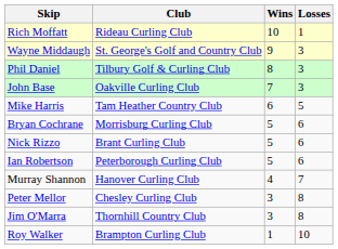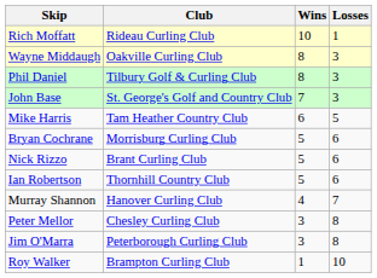 <table class="wikitable">
 <tr>
 <th>Skip</th>
 <th>Club</th>
 <th>Wins</th>
 <th>Losses</th>
 </tr>
 <tr bgcolor=#ffffcc>
 <td><a href='#'>Rich Moffatt</a></td>
 <td><a href='#'>Rideau Curling Club</a></td>
 <td>10</td>
 <td>1</td>
 </tr>
 <tr bgcolor=#ffffcc>
 <td><a href='#'>Wayne Middaugh</a></td>
-<td><a href='#'>St. George's Golf and Country Club</a></td>
-<td>9</td>
+<td><a href='#'>Oakville Curling Club</a></td>
+<td>8</td>
 <td>3</td>
 </tr>
 <tr bgcolor=#ccffcc>
 <td><a href='#'>Phil Daniel</a></td>
 <td><a href='#'>Tilbury Golf & Curling Club</a></td>
 <td>8</td>
 <td>3</td>
 </tr>
 <tr bgcolor=#ccffcc>
 <td><a href='#'>John Base</a></td>
-<td><a href='#'>Oakville Curling Club</a></td>
+<td><a href='#'>St. George's Golf and Country Club</a></td>
 <td>7</td>
 <td>3</td>
 </tr>
 <tr>
 <td><a href='#'>Mike Harris</a></td>
 <td><a href='#'>Tam Heather Country Club</a></td>
 <td>6</td>
 <td>5</td>
 </tr>
 <tr>
 <td><a href='#'>Bryan Cochrane</a></td>
 <td><a href='#'>Morrisburg Curling Club</a></td>
 <td>5</td>
 <td>6</td>
 </tr>
 <tr>
 <td><a href='#'>Nick Rizzo</a></td>
 <td><a href='#'>Brant Curling Club</a></td>
 <td>5</td>
 <td>6</td>
 </tr>
 <tr>
 <td><a href='#'>Ian Robertson</a></td>
-<td><a href='#'>Peterborough Curling Club</a></td>
+<td><a href='#'>Thornhill Country Club</a></td>
 <td>5</td>
 <td>6</td>
 </tr>
 <tr>
 <td>Murray Shannon</td>
 <td><a href='#'>Hanover Curling Club</a></td>
 <td>4</td>
 <td>7</td>
 </tr>
 <tr>
 <td><a href='#'>Peter Mellor</a></td>
 <td><a href='#'>Chesley Curling Club</a></td>
 <td>3</td>
 <td>8</td>
 </tr>
 <tr>
 <td><a href='#'>Jim O'Marra</a></td>
-<td><a href='#'>Thornhill Country Club</a></td>
+<td><a href='#'>Peterborough Curling Club</a></td>
 <td>3</td>
 <td>8</td>
 </tr>
 <tr>
 <td><a href='#'>Roy Walker</a></td>
 <td><a href='#'>Brampton Curling Club</a></td>
 <td>1</td>
 <td>10</td>
 </tr>
 </table>
